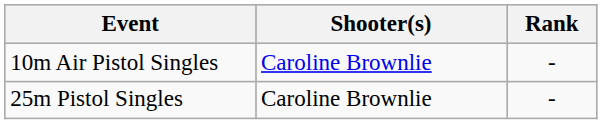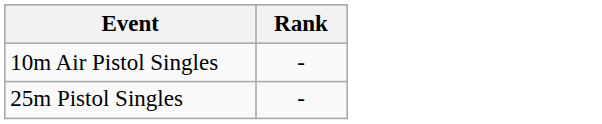 <table class=wikitable style="font-size:90%">
 <tr>
 <th width=150>Event</th>
-<th width=150>Shooter(s)</th>
 <th width=50>Rank</th>
 </tr>
 <tr>
 <td>10m Air Pistol Singles</td>
-<td><a href='#'>Caroline Brownlie</a></td>
 <td align="center">-</td>
 </tr>
 <tr>
 <td>25m Pistol Singles</td>
-<td>Caroline Brownlie</td>
 <td align="center">-</td>
 </tr>
 </table>
